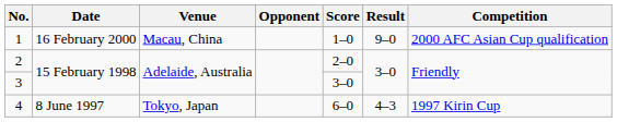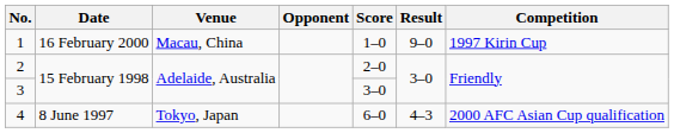 <table class="wikitable sortable">
 <tr>
 <th scope="col">No.</th>
 <th scope="col">Date</th>
 <th scope="col">Venue</th>
 <th scope="col">Opponent</th>
 <th scope="col">Score</th>
 <th scope="col">Result</th>
 <th scope="col">Competition</th>
 </tr>
 <tr>
 <td align="center">1</td>
 <td>16 February 2000</td>
 <td><a href='#'>Macau</a>, China</td>
 <td></td>
 <td align="center">1–0</td>
 <td align="center">9–0</td>
-<td><a href='#'>2000 AFC Asian Cup qualification</a></td>
+<td><a href='#'>1997 Kirin Cup</a></td>
 </tr>
 <tr>
 <td align="center">2</td>
 <td rowspan="2">15 February 1998</td>
 <td rowspan="2"><a href='#'>Adelaide</a>, Australia</td>
 <td rowspan="2"></td>
 <td align="center">2–0</td>
 <td rowspan="2" style="text-align:center">3–0</td>
 <td rowspan="2"><a href='#'>Friendly</a></td>
 </tr>
 <tr>
 <td align="center">3</td>
 <td align="center">3–0</td>
 </tr>
 <tr>
 <td align="center">4</td>
 <td>8 June 1997</td>
 <td><a href='#'>Tokyo</a>, Japan</td>
 <td></td>
 <td align="center">6–0</td>
 <td align="center">4–3</td>
-<td><a href='#'>1997 Kirin Cup</a></td>
+<td><a href='#'>2000 AFC Asian Cup qualification</a></td>
 </tr>
 </table>
